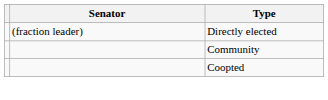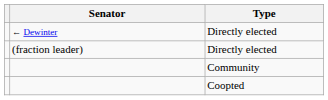 <table class="sortable wikitable" style="text-align:left; font-size:90%">
 <tr>
 <th></th>
 <th width="250">Senator</th>
 <th width="150">Type</th>
+</tr>
+<tr>
+<td></td>
+<td align=left> <small>← <a href='#'>Dewinter</a></small></td>
+<td>Directly elected</td>
 </tr>
 <tr>
 <td></td>
 <td align=left> (fraction leader)</td>
 <td>Directly elected</td>
 </tr>
 <tr>
 <td></td>
 <td align=left></td>
 <td>Community</td>
 </tr>
 <tr>
 <td></td>
 <td align=left></td>
 <td>Coopted</td>
 </tr>
 </table>
